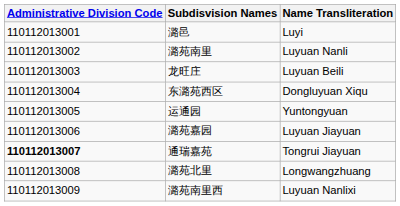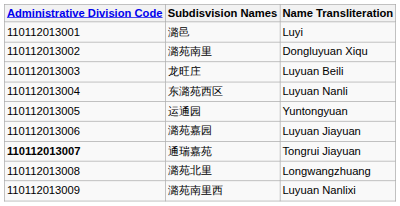 <table class="wikitable sortable">
 <tr>
 <th><a href='#'>Administrative Division Code</a></th>
 <th>Subdisvision Names</th>
 <th>Name Transliteration</th>
 </tr>
 <tr>
 <td>110112013001</td>
 <td>潞邑</td>
 <td>Luyi</td>
 </tr>
 <tr>
 <td>110112013002</td>
 <td>潞苑南里</td>
-<td>Luyuan Nanli</td>
+<td>Dongluyuan Xiqu</td>
 </tr>
 <tr>
 <td>110112013003</td>
 <td>龙旺庄</td>
 <td>Luyuan Beili</td>
 </tr>
 <tr>
 <td>110112013004</td>
 <td>东潞苑西区</td>
-<td>Dongluyuan Xiqu</td>
+<td>Luyuan Nanli</td>
 </tr>
 <tr>
 <td>110112013005</td>
 <td>运通园</td>
 <td>Yuntongyuan</td>
 </tr>
 <tr>
 <td>110112013006</td>
 <td>潞苑嘉园</td>
 <td>Luyuan Jiayuan</td>
 </tr>
 <tr>
 <td><strong>110112013007</strong></td>
 <td>通瑞嘉苑</td>
 <td>Tongrui Jiayuan</td>
 </tr>
 <tr>
 <td>110112013008</td>
 <td>潞苑北里</td>
 <td>Longwangzhuang</td>
 </tr>
 <tr>
 <td>110112013009</td>
 <td>潞苑南里西</td>
 <td>Luyuan Nanlixi</td>
 </tr>
 </table>
